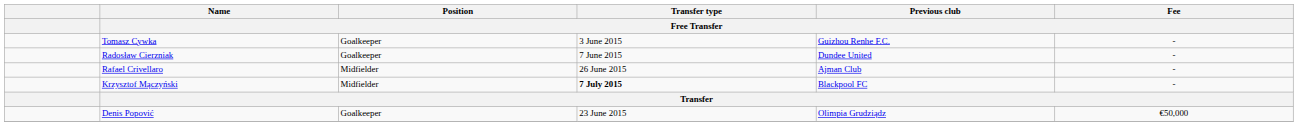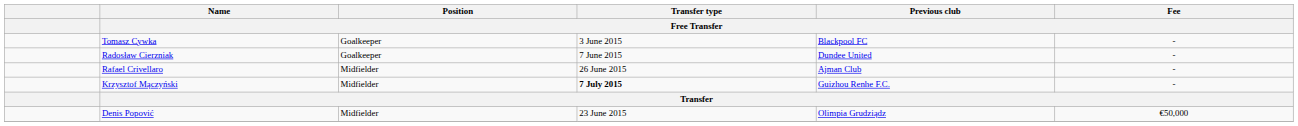 <table class="wikitable" style="width:100%; font-size:85%;">
 <tr>
 <th width="2%"></th>
 <th width="5%">Name</th>
 <th width="5%">Position</th>
 <th width="5%">Transfer type</th>
 <th width="5%">Previous club</th>
 <th width="5%">Fee</th>
 </tr>
 <tr>
 <th></th>
 <th colspan="5" align="center">Free Transfer</th>
 </tr>
 <tr>
 <td align=center></td>
 <td align=left> <a href='#'>Tomasz Cywka</a></td>
 <td align=left>Goalkeeper</td>
 <td align=left>3 June 2015</td>
-<td align=left> <a href='#'>Guizhou Renhe F.C.</a></td>
+<td align=left> <a href='#'>Blackpool FC</a></td>
 <td align=center>-</td>
 </tr>
 <tr>
 <td align=center></td>
 <td align=left> <a href='#'>Radosław Cierzniak</a></td>
 <td align=left>Goalkeeper</td>
 <td align=left>7 June 2015</td>
 <td align=left> <a href='#'>Dundee United</a></td>
 <td align=center>-</td>
 </tr>
 <tr>
 <td align=center></td>
 <td align=left> <a href='#'>Rafael Crivellaro</a></td>
 <td align=left>Midfielder</td>
 <td align=left>26 June 2015</td>
 <td align=left> <a href='#'>Ajman Club</a></td>
 <td align=center>-</td>
 </tr>
 <tr>
 <td align=center></td>
 <td align=left> <a href='#'>Krzysztof Mączyński</a></td>
 <td align=left>Midfielder</td>
 <td align=left><strong>7 July 2015</strong></td>
-<td align=left> <a href='#'>Blackpool FC</a></td>
+<td align=left> <a href='#'>Guizhou Renhe F.C.</a></td>
 <td align=center>-</td>
 </tr>
 <tr>
 <th></th>
 <th colspan="5" align="center">Transfer</th>
 </tr>
 <tr>
 <td align=center></td>
 <td align=left> <a href='#'>Denis Popović</a></td>
-<td align=left>Goalkeeper</td>
+<td align=left>Midfielder</td>
 <td align=left>23 June 2015</td>
 <td align=left> <a href='#'>Olimpia Grudziądz</a></td>
 <td align=center>€50,000</td>
 </tr>
 <tr>
 </tr>
 </table>
